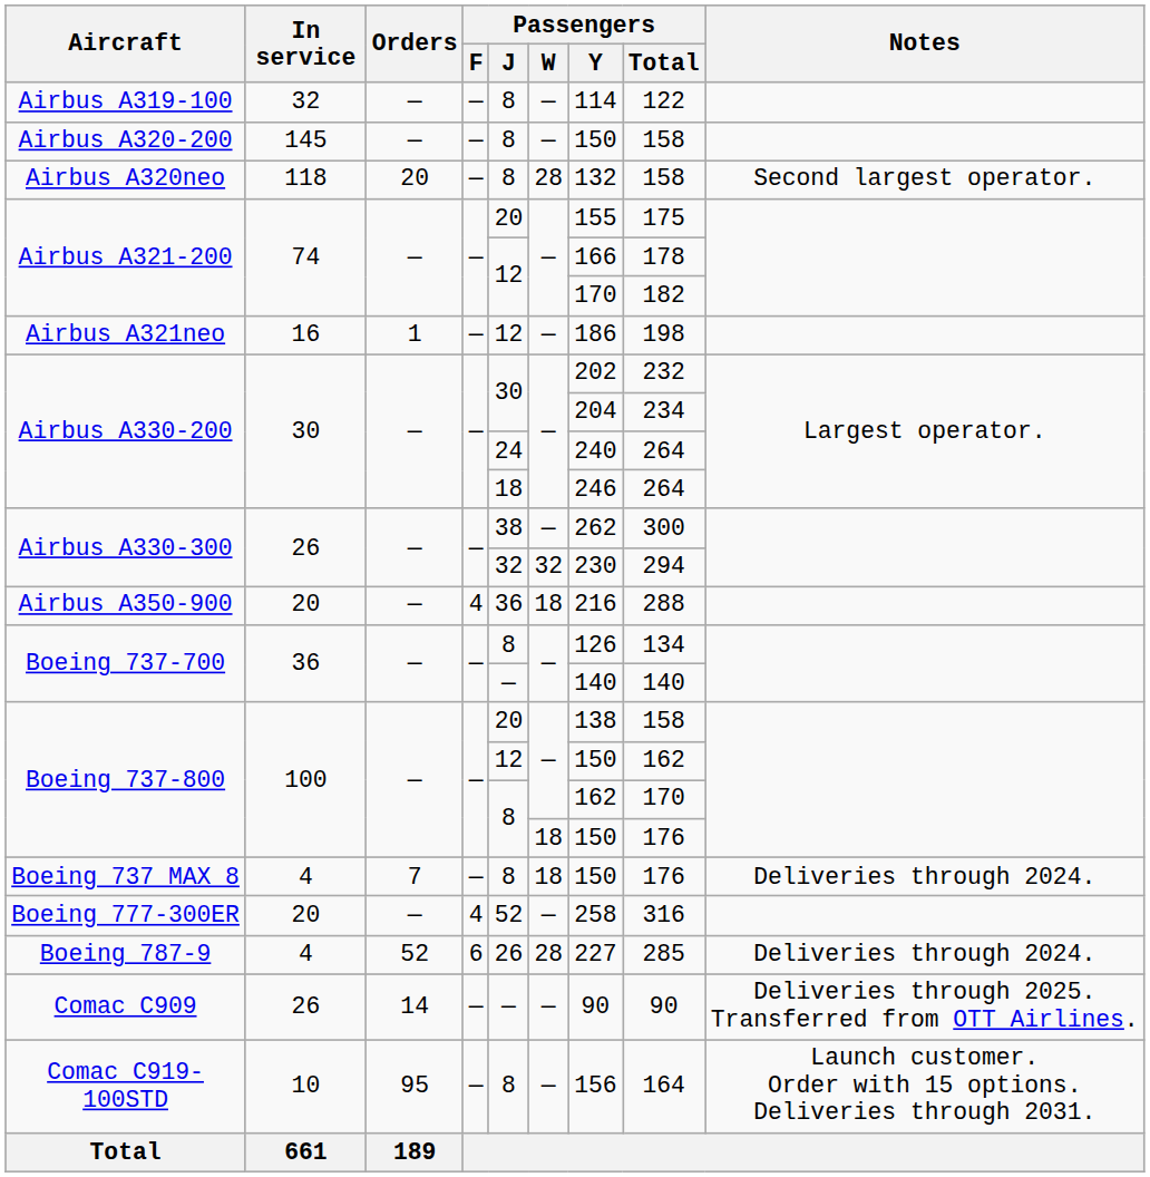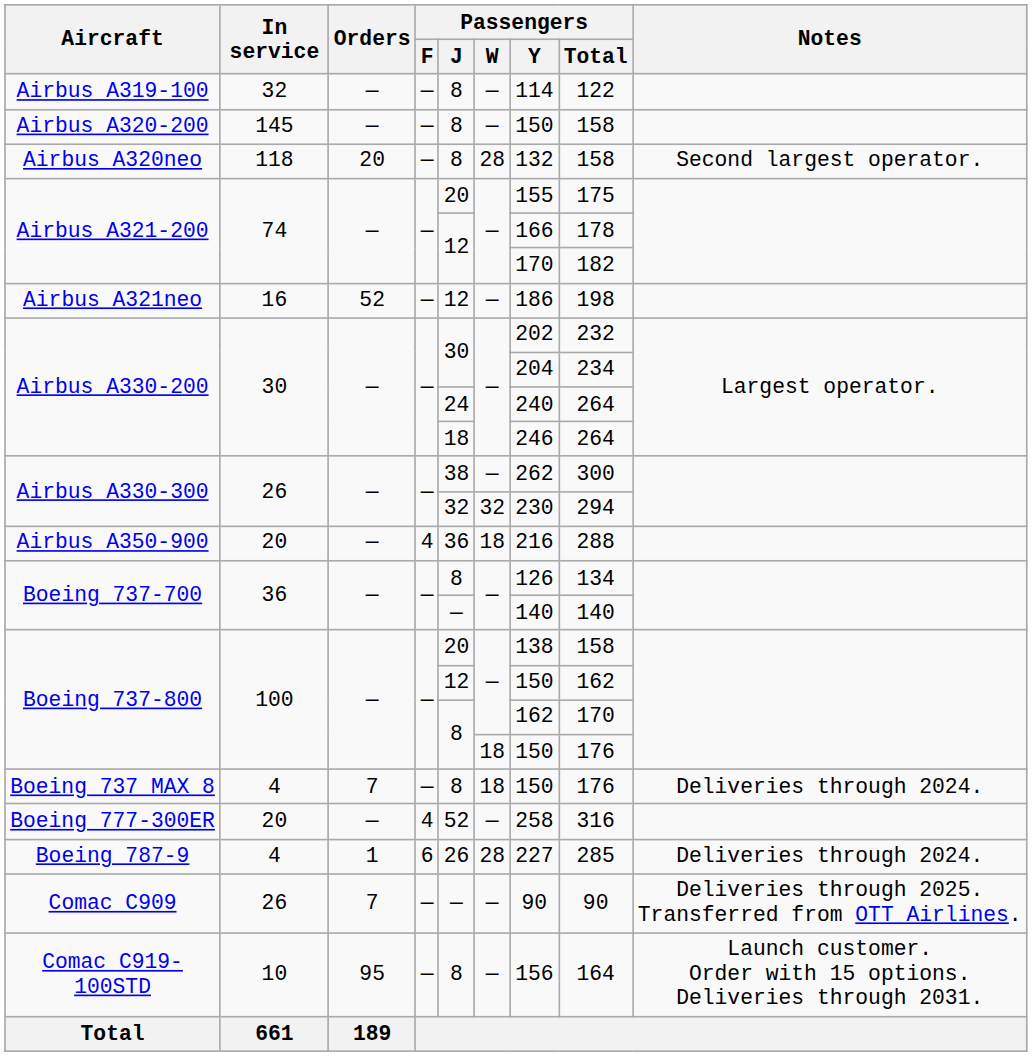 <table class="wikitable" style="border-collapse:collapse;text-align:center;margin:auto;">
 <tr>
 <th rowspan="2" style="width:125px;">Aircraft</th>
 <th rowspan="2" style="width:60px;">In service</th>
 <th rowspan="2" style="width:25px;">Orders</th>
 <th colspan="5">Passengers</th>
 <th rowspan="2">Notes</th>
 </tr>
 <tr>
 <th><abbr>F</abbr></th>
 <th><abbr>J</abbr></th>
 <th><abbr>W</abbr></th>
 <th><abbr>Y</abbr></th>
 <th>Total</th>
 </tr>
 <tr>
 <td><a href='#'>Airbus A319-100</a></td>
 <td>32</td>
 <td>—</td>
 <td>—</td>
 <td>8</td>
 <td>—</td>
 <td>114</td>
 <td>122</td>
 <td></td>
 </tr>
 <tr>
 <td><a href='#'>Airbus A320-200</a></td>
 <td>145</td>
 <td>—</td>
 <td>—</td>
 <td>8</td>
 <td>—</td>
 <td>150</td>
 <td>158</td>
 <td></td>
 </tr>
 <tr>
 <td><a href='#'>Airbus A320neo</a></td>
 <td>118</td>
 <td>20</td>
 <td>—</td>
 <td>8</td>
 <td>28</td>
 <td>132</td>
 <td>158</td>
 <td>Second largest operator.</td>
 </tr>
 <tr>
 <td rowspan="3"><a href='#'>Airbus A321-200</a></td>
 <td rowspan="3">74</td>
 <td rowspan="3">—</td>
 <td rowspan="3">—</td>
 <td>20</td>
 <td rowspan="3">—</td>
 <td>155</td>
 <td>175</td>
 <td rowspan="3"></td>
 </tr>
 <tr>
 <td rowspan="2">12</td>
 <td>166</td>
 <td>178</td>
 </tr>
 <tr>
 <td>170</td>
 <td>182</td>
 </tr>
 <tr>
 <td><a href='#'>Airbus A321neo</a></td>
 <td>16</td>
-<td>1</td>
+<td>52</td>
 <td>—</td>
 <td>12</td>
 <td>—</td>
 <td>186</td>
 <td>198</td>
 <td></td>
 </tr>
 <tr>
 <td rowspan="4"><a href='#'>Airbus A330-200</a></td>
 <td rowspan="4">30</td>
 <td rowspan="4">—</td>
 <td rowspan="4">—</td>
 <td rowspan="2">30</td>
 <td rowspan="4">—</td>
 <td>202</td>
 <td>232</td>
 <td rowspan="4">Largest operator.</td>
 </tr>
 <tr>
 <td>204</td>
 <td>234</td>
 </tr>
 <tr>
 <td>24</td>
 <td>240</td>
 <td>264</td>
 </tr>
 <tr>
 <td>18</td>
 <td>246</td>
 <td>264</td>
 </tr>
 <tr>
 <td rowspan="2"><a href='#'>Airbus A330-300</a></td>
 <td rowspan="2">26</td>
 <td rowspan="2">—</td>
 <td rowspan="2">—</td>
 <td>38</td>
 <td>—</td>
 <td>262</td>
 <td>300</td>
 <td rowspan="2"></td>
 </tr>
 <tr>
 <td>32</td>
 <td>32</td>
 <td>230</td>
 <td>294</td>
 </tr>
 <tr>
 <td><a href='#'>Airbus A350-900</a></td>
 <td>20</td>
 <td>—</td>
 <td>4</td>
 <td>36</td>
 <td>18</td>
 <td>216</td>
 <td>288</td>
 <td></td>
 </tr>
 <tr>
 <td rowspan="2"><a href='#'>Boeing 737-700</a></td>
 <td rowspan="2">36</td>
 <td rowspan="2">—</td>
 <td rowspan="2">—</td>
 <td>8</td>
 <td rowspan="2">—</td>
 <td>126</td>
 <td>134</td>
 <td rowspan="2"></td>
 </tr>
 <tr>
 <td>—</td>
 <td>140</td>
 <td>140</td>
 </tr>
 <tr>
 <td rowspan="4"><a href='#'>Boeing 737-800</a></td>
 <td rowspan="4">100</td>
 <td rowspan="4">—</td>
 <td rowspan="4">—</td>
 <td>20</td>
 <td rowspan="3">—</td>
 <td>138</td>
 <td>158</td>
 <td rowspan="4"></td>
 </tr>
 <tr>
 <td>12</td>
 <td>150</td>
 <td>162</td>
 </tr>
 <tr>
 <td rowspan="2">8</td>
 <td>162</td>
 <td>170</td>
 </tr>
 <tr>
 <td>18</td>
 <td>150</td>
 <td>176</td>
 </tr>
 <tr>
 <td><a href='#'>Boeing 737 MAX 8</a></td>
 <td>4</td>
 <td>7</td>
 <td>—</td>
 <td>8</td>
 <td>18</td>
 <td>150</td>
 <td>176</td>
 <td>Deliveries through 2024.</td>
 </tr>
 <tr>
 <td><a href='#'>Boeing 777-300ER</a></td>
 <td>20</td>
 <td>—</td>
 <td>4</td>
 <td>52</td>
 <td>—</td>
 <td>258</td>
 <td>316</td>
 <td></td>
 </tr>
 <tr>
 <td><a href='#'>Boeing 787-9</a></td>
 <td>4</td>
-<td>52</td>
+<td>1</td>
 <td>6</td>
 <td>26</td>
 <td>28</td>
 <td>227</td>
 <td>285</td>
 <td>Deliveries through 2024.</td>
 </tr>
 <tr>
 <td><a href='#'>Comac C909</a></td>
 <td>26</td>
-<td>14</td>
+<td>7</td>
 <td>—</td>
 <td>—</td>
 <td>—</td>
 <td>90</td>
 <td>90</td>
 <td>Deliveries through 2025.<br>Transferred from <a href='#'>OTT Airlines</a>.</td>
 </tr>
 <tr>
 <td><a href='#'>Comac C919-100STD</a></td>
 <td>10</td>
 <td>95</td>
 <td>—</td>
 <td>8</td>
 <td>—</td>
 <td>156</td>
 <td>164</td>
 <td>Launch customer.<br>Order with 15 options.<br>Deliveries through 2031.</td>
 </tr>
 <tr>
 <th>Total</th>
 <th>661</th>
 <th>189</th>
 <th colspan="6"></th>
 </tr>
 </table>
